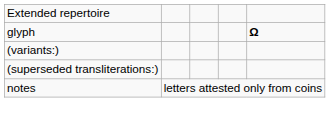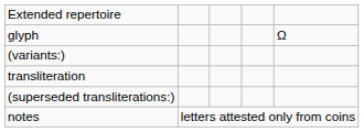 <table class=wikitable>
 <tr>
 <td>Extended repertoire</td>
 <td></td>
 <td></td>
 <td></td>
 <td></td>
 </tr>
 <tr>
 <td>glyph</td>
 <td align="center"></td>
 <td></td>
 <td></td>
-<td><strong>Ω</strong></td>
+<td>Ω</td>
 </tr>
 <tr>
 <td>(variants:)</td>
 <td></td>
+<td></td>
+<td></td>
+<td></td>
+</tr>
+<tr>
+<td>transliteration</td>
+<td align="center"></td>
 <td></td>
 <td></td>
 <td></td>
 </tr>
 <tr>
 <td>(superseded transliterations:)</td>
 <td align="center"></td>
 <td></td>
 <td></td>
 <td></td>
 </tr>
 <tr>
 <td>notes</td>
 <td colspan="4">letters attested only from coins</td>
 </tr>
 </table>
